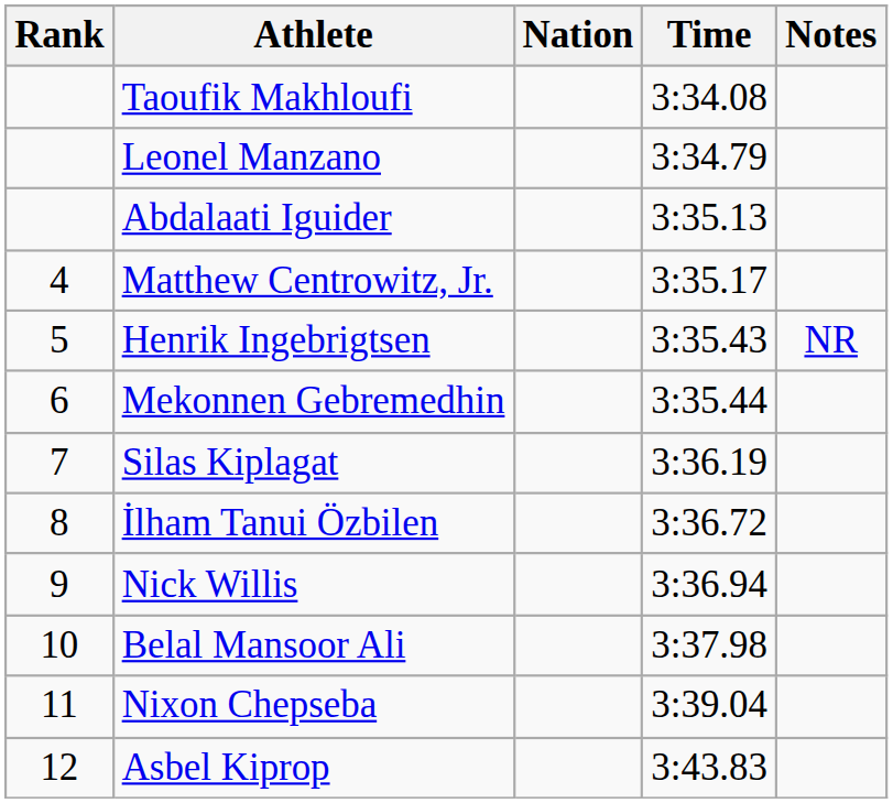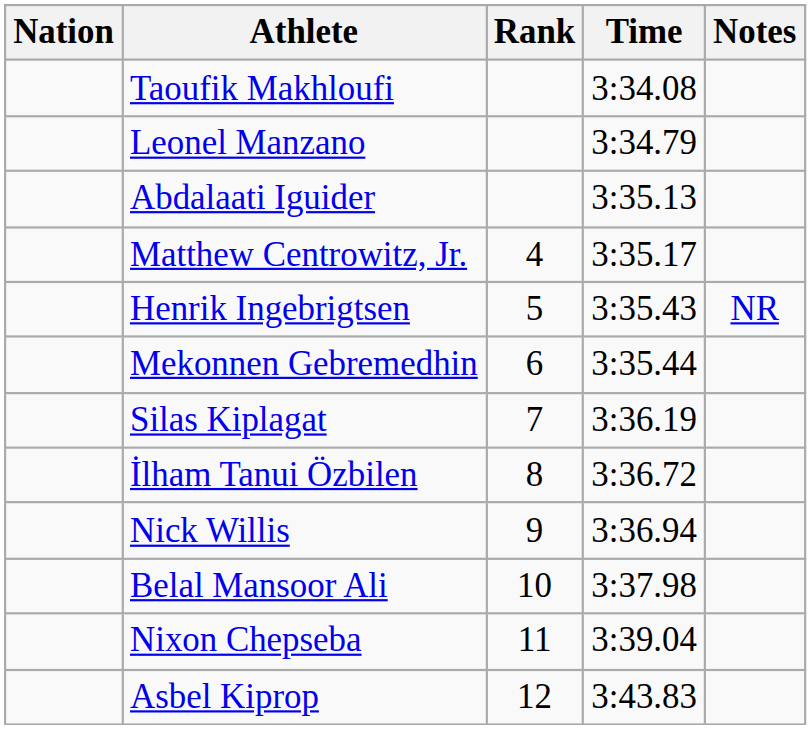 <table class="wikitable sortable" style="text-align:center">
 <tr>
+<th>Nation</th>
+<th>Athlete</th>
 <th>Rank</th>
-<th>Athlete</th>
-<th>Nation</th>
 <th>Time</th>
 <th>Notes</th>
 </tr>
 <tr>
+<td align=left></td>
+<td align="left"><a href='#'>Taoufik Makhloufi</a></td>
 <td></td>
-<td align="left"><a href='#'>Taoufik Makhloufi</a></td>
-<td align=left></td>
 <td>3:34.08</td>
 <td></td>
 </tr>
 <tr>
+<td align=left></td>
+<td align="left"><a href='#'>Leonel Manzano</a></td>
 <td></td>
-<td align="left"><a href='#'>Leonel Manzano</a></td>
-<td align=left></td>
 <td>3:34.79</td>
 <td></td>
 </tr>
 <tr>
+<td align=left></td>
+<td align="left"><a href='#'>Abdalaati Iguider</a></td>
 <td></td>
-<td align="left"><a href='#'>Abdalaati Iguider</a></td>
-<td align=left></td>
 <td>3:35.13</td>
 <td></td>
 </tr>
 <tr>
+<td align=left></td>
+<td align="left"><a href='#'>Matthew Centrowitz, Jr.</a></td>
 <td>4</td>
-<td align="left"><a href='#'>Matthew Centrowitz, Jr.</a></td>
-<td align=left></td>
 <td>3:35.17</td>
 <td></td>
 </tr>
 <tr>
+<td align=left></td>
+<td align="left"><a href='#'>Henrik Ingebrigtsen</a></td>
 <td>5</td>
-<td align="left"><a href='#'>Henrik Ingebrigtsen</a></td>
-<td align=left></td>
 <td>3:35.43</td>
 <td><a href='#'>NR</a></td>
 </tr>
 <tr>
+<td align=left></td>
+<td align="left"><a href='#'>Mekonnen Gebremedhin</a></td>
 <td>6</td>
-<td align="left"><a href='#'>Mekonnen Gebremedhin</a></td>
-<td align=left></td>
 <td>3:35.44</td>
 <td></td>
 </tr>
 <tr>
+<td align=left></td>
+<td align="left"><a href='#'>Silas Kiplagat</a></td>
 <td>7</td>
-<td align="left"><a href='#'>Silas Kiplagat</a></td>
-<td align=left></td>
 <td>3:36.19</td>
 <td></td>
 </tr>
 <tr>
+<td align=left></td>
+<td align="left"><a href='#'>İlham Tanui Özbilen</a></td>
 <td>8</td>
-<td align="left"><a href='#'>İlham Tanui Özbilen</a></td>
-<td align=left></td>
 <td>3:36.72</td>
 <td></td>
 </tr>
 <tr>
+<td align=left></td>
+<td align="left"><a href='#'>Nick Willis</a></td>
 <td>9</td>
-<td align="left"><a href='#'>Nick Willis</a></td>
-<td align=left></td>
 <td>3:36.94</td>
 <td></td>
 </tr>
 <tr>
+<td align=left></td>
+<td align="left"><a href='#'>Belal Mansoor Ali</a></td>
 <td>10</td>
-<td align="left"><a href='#'>Belal Mansoor Ali</a></td>
-<td align=left></td>
 <td>3:37.98</td>
 <td></td>
 </tr>
 <tr>
+<td align=left></td>
+<td align="left"><a href='#'>Nixon Chepseba</a></td>
 <td>11</td>
-<td align="left"><a href='#'>Nixon Chepseba</a></td>
-<td align=left></td>
 <td>3:39.04</td>
 <td></td>
 </tr>
 <tr>
+<td align=left></td>
+<td align="left"><a href='#'>Asbel Kiprop</a></td>
 <td>12</td>
-<td align="left"><a href='#'>Asbel Kiprop</a></td>
-<td align=left></td>
 <td>3:43.83</td>
 <td></td>
 </tr>
 </table>
